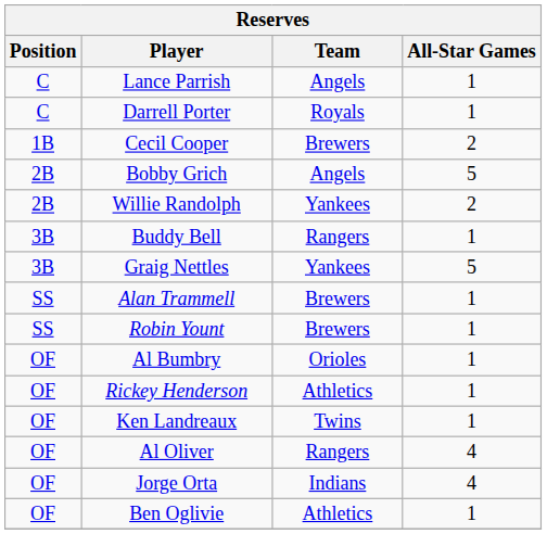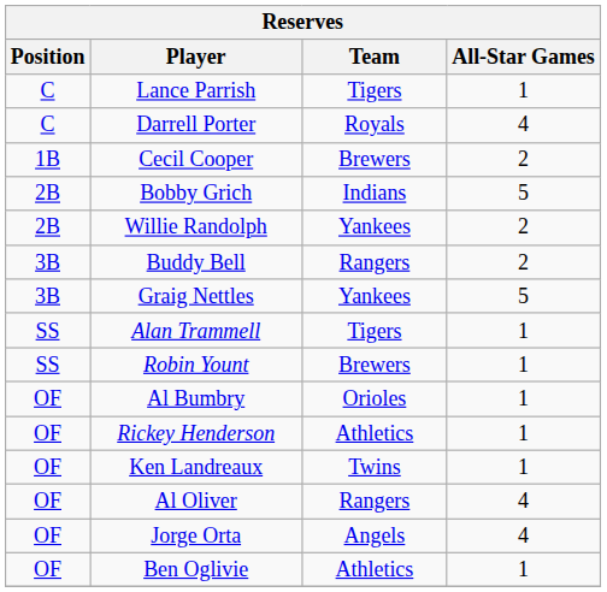 <table class="wikitable" style="font-size: 100%; text-align:center;">
 <tr>
 <th colspan="4">Reserves</th>
 </tr>
 <tr>
 <th>Position</th>
 <th width="150">Player</th>
 <th width="100">Team</th>
 <th>All-Star Games</th>
 </tr>
 <tr>
 <td><a href='#'>C</a></td>
 <td><a href='#'>Lance Parrish</a></td>
-<td><a href='#'>Angels</a></td>
+<td><a href='#'>Tigers</a></td>
 <td>1</td>
 </tr>
 <tr>
 <td><a href='#'>C</a></td>
 <td><a href='#'>Darrell Porter</a></td>
 <td><a href='#'>Royals</a></td>
-<td>1</td>
+<td>4</td>
 </tr>
 <tr>
 <td><a href='#'>1B</a></td>
 <td><a href='#'>Cecil Cooper</a></td>
 <td><a href='#'>Brewers</a></td>
 <td>2</td>
 </tr>
 <tr>
 <td><a href='#'>2B</a></td>
 <td><a href='#'>Bobby Grich</a></td>
-<td><a href='#'>Angels</a></td>
+<td><a href='#'>Indians</a></td>
 <td>5</td>
 </tr>
 <tr>
 <td><a href='#'>2B</a></td>
 <td><a href='#'>Willie Randolph</a></td>
 <td><a href='#'>Yankees</a></td>
 <td>2</td>
 </tr>
 <tr>
 <td><a href='#'>3B</a></td>
 <td><a href='#'>Buddy Bell</a></td>
 <td><a href='#'>Rangers</a></td>
-<td>1</td>
+<td>2</td>
 </tr>
 <tr>
 <td><a href='#'>3B</a></td>
 <td><a href='#'>Graig Nettles</a></td>
 <td><a href='#'>Yankees</a></td>
 <td>5</td>
 </tr>
 <tr>
 <td><a href='#'>SS</a></td>
 <td><em><a href='#'>Alan Trammell</a></em></td>
-<td><a href='#'>Brewers</a></td>
+<td><a href='#'>Tigers</a></td>
 <td>1</td>
 </tr>
 <tr>
 <td><a href='#'>SS</a></td>
 <td><em><a href='#'>Robin Yount</a></em></td>
 <td><a href='#'>Brewers</a></td>
 <td>1</td>
 </tr>
 <tr>
 <td><a href='#'>OF</a></td>
 <td><a href='#'>Al Bumbry</a></td>
 <td><a href='#'>Orioles</a></td>
 <td>1</td>
 </tr>
 <tr>
 <td><a href='#'>OF</a></td>
 <td><em><a href='#'>Rickey Henderson</a></em></td>
 <td><a href='#'>Athletics</a></td>
 <td>1</td>
 </tr>
 <tr>
 <td><a href='#'>OF</a></td>
 <td><a href='#'>Ken Landreaux</a></td>
 <td><a href='#'>Twins</a></td>
 <td>1</td>
 </tr>
 <tr>
 <td><a href='#'>OF</a></td>
 <td><a href='#'>Al Oliver</a></td>
 <td><a href='#'>Rangers</a></td>
 <td>4</td>
 </tr>
 <tr>
 <td><a href='#'>OF</a></td>
 <td><a href='#'>Jorge Orta</a></td>
-<td><a href='#'>Indians</a></td>
+<td><a href='#'>Angels</a></td>
 <td>4</td>
 </tr>
 <tr>
 <td><a href='#'>OF</a></td>
 <td><a href='#'>Ben Oglivie</a></td>
 <td><a href='#'>Athletics</a></td>
 <td>1</td>
 </tr>
 <tr>
 </tr>
 </table>
